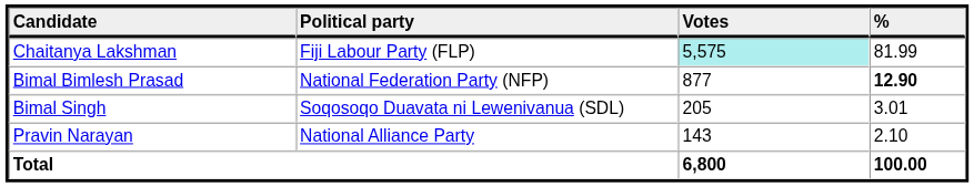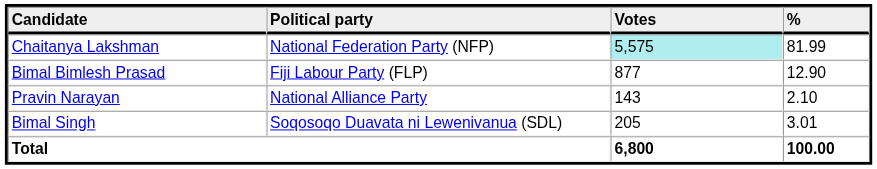 <table table width="70%" border="1" align="center" cellpadding=3 cellspacing=0 style="margin:5px; border:3px solid;">
 <tr>
 <td td width="30%" style="border-bottom:3px solid; background:#efefef;"><strong>Candidate</strong></td>
 <td td width="40%" style="border-bottom:3px solid; background:#efefef;"><strong>Political party</strong></td>
 <td td width="20%" style="border-bottom:3px solid; background:#efefef;"><strong>Votes</strong></td>
 <td td width="10%" style="border-bottom:3px solid; background:#efefef;"><strong>%</strong></td>
 </tr>
 <tr>
 <td><a href='#'>Chaitanya Lakshman</a></td>
-<td><a href='#'>Fiji Labour Party</a> (FLP)</td>
+<td><a href='#'>National Federation Party</a> (NFP)</td>
 <td style="background: paleturquoise;">5,575</td>
 <td>81.99</td>
 </tr>
 <tr>
 <td><a href='#'>Bimal Bimlesh Prasad</a></td>
-<td><a href='#'>National Federation Party</a> (NFP)</td>
+<td><a href='#'>Fiji Labour Party</a> (FLP)</td>
 <td>877</td>
-<td><strong>12.90</strong></td>
+<td>12.90</td>
+</tr>
+<tr>
+<td><a href='#'>Pravin Narayan</a></td>
+<td><a href='#'>National Alliance Party</a></td>
+<td>143</td>
+<td>2.10</td>
 </tr>
 <tr>
 <td><a href='#'>Bimal Singh</a></td>
 <td><a href='#'>Soqosoqo Duavata ni Lewenivanua</a> (SDL)</td>
 <td>205</td>
 <td>3.01</td>
-</tr>
-<tr>
-<td><a href='#'>Pravin Narayan</a></td>
-<td><a href='#'>National Alliance Party</a></td>
-<td>143</td>
-<td>2.10</td>
 </tr>
 <tr>
 <td colspan=2><strong>Total</strong></td>
 <td><strong>6,800</strong></td>
 <td><strong>100.00</strong></td>
 </tr>
 <tr>
 </tr>
 </table>
